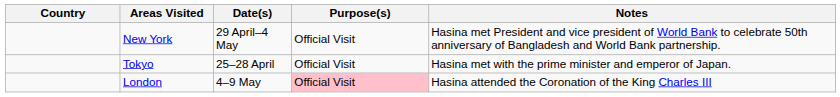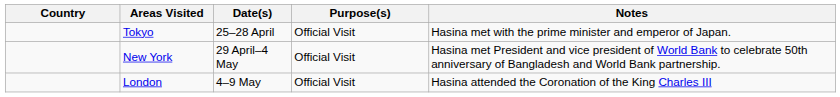 <table class="wikitable outercollapse sortable" style="margin: 1em auto 1em auto">
 <tr>
 <th width="150">Country</th>
 <th width="120">Areas Visited</th>
 <th width="100">Date(s)</th>
 <th width="180">Purpose(s)</th>
 <th width="550">Notes</th>
 </tr>
 <tr>
 <td></td>
+<td><a href='#'>Tokyo</a></td>
+<td>25–28 April</td>
+<td>Official Visit</td>
+<td>Hasina met with the prime minister and emperor of Japan.</td>
+</tr>
+<tr>
+<td></td>
 <td><a href='#'>New York</a></td>
 <td>29 April–4 May</td>
 <td>Official Visit</td>
 <td>Hasina met President and vice president of <a href='#'>World Bank</a> to celebrate 50th anniversary of Bangladesh and World Bank partnership.</td>
 </tr>
 <tr>
 <td></td>
-<td><a href='#'>Tokyo</a></td>
-<td>25–28 April</td>
-<td>Official Visit</td>
-<td>Hasina met with the prime minister and emperor of Japan.</td>
-</tr>
-<tr>
-<td></td>
 <td><a href='#'>London</a></td>
 <td>4–9 May</td>
-<td style="background: pink;">Official Visit</td>
+<td>Official Visit</td>
 <td>Hasina attended the Coronation of the King <a href='#'>Charles III</a></td>
 </tr>
 </table>
